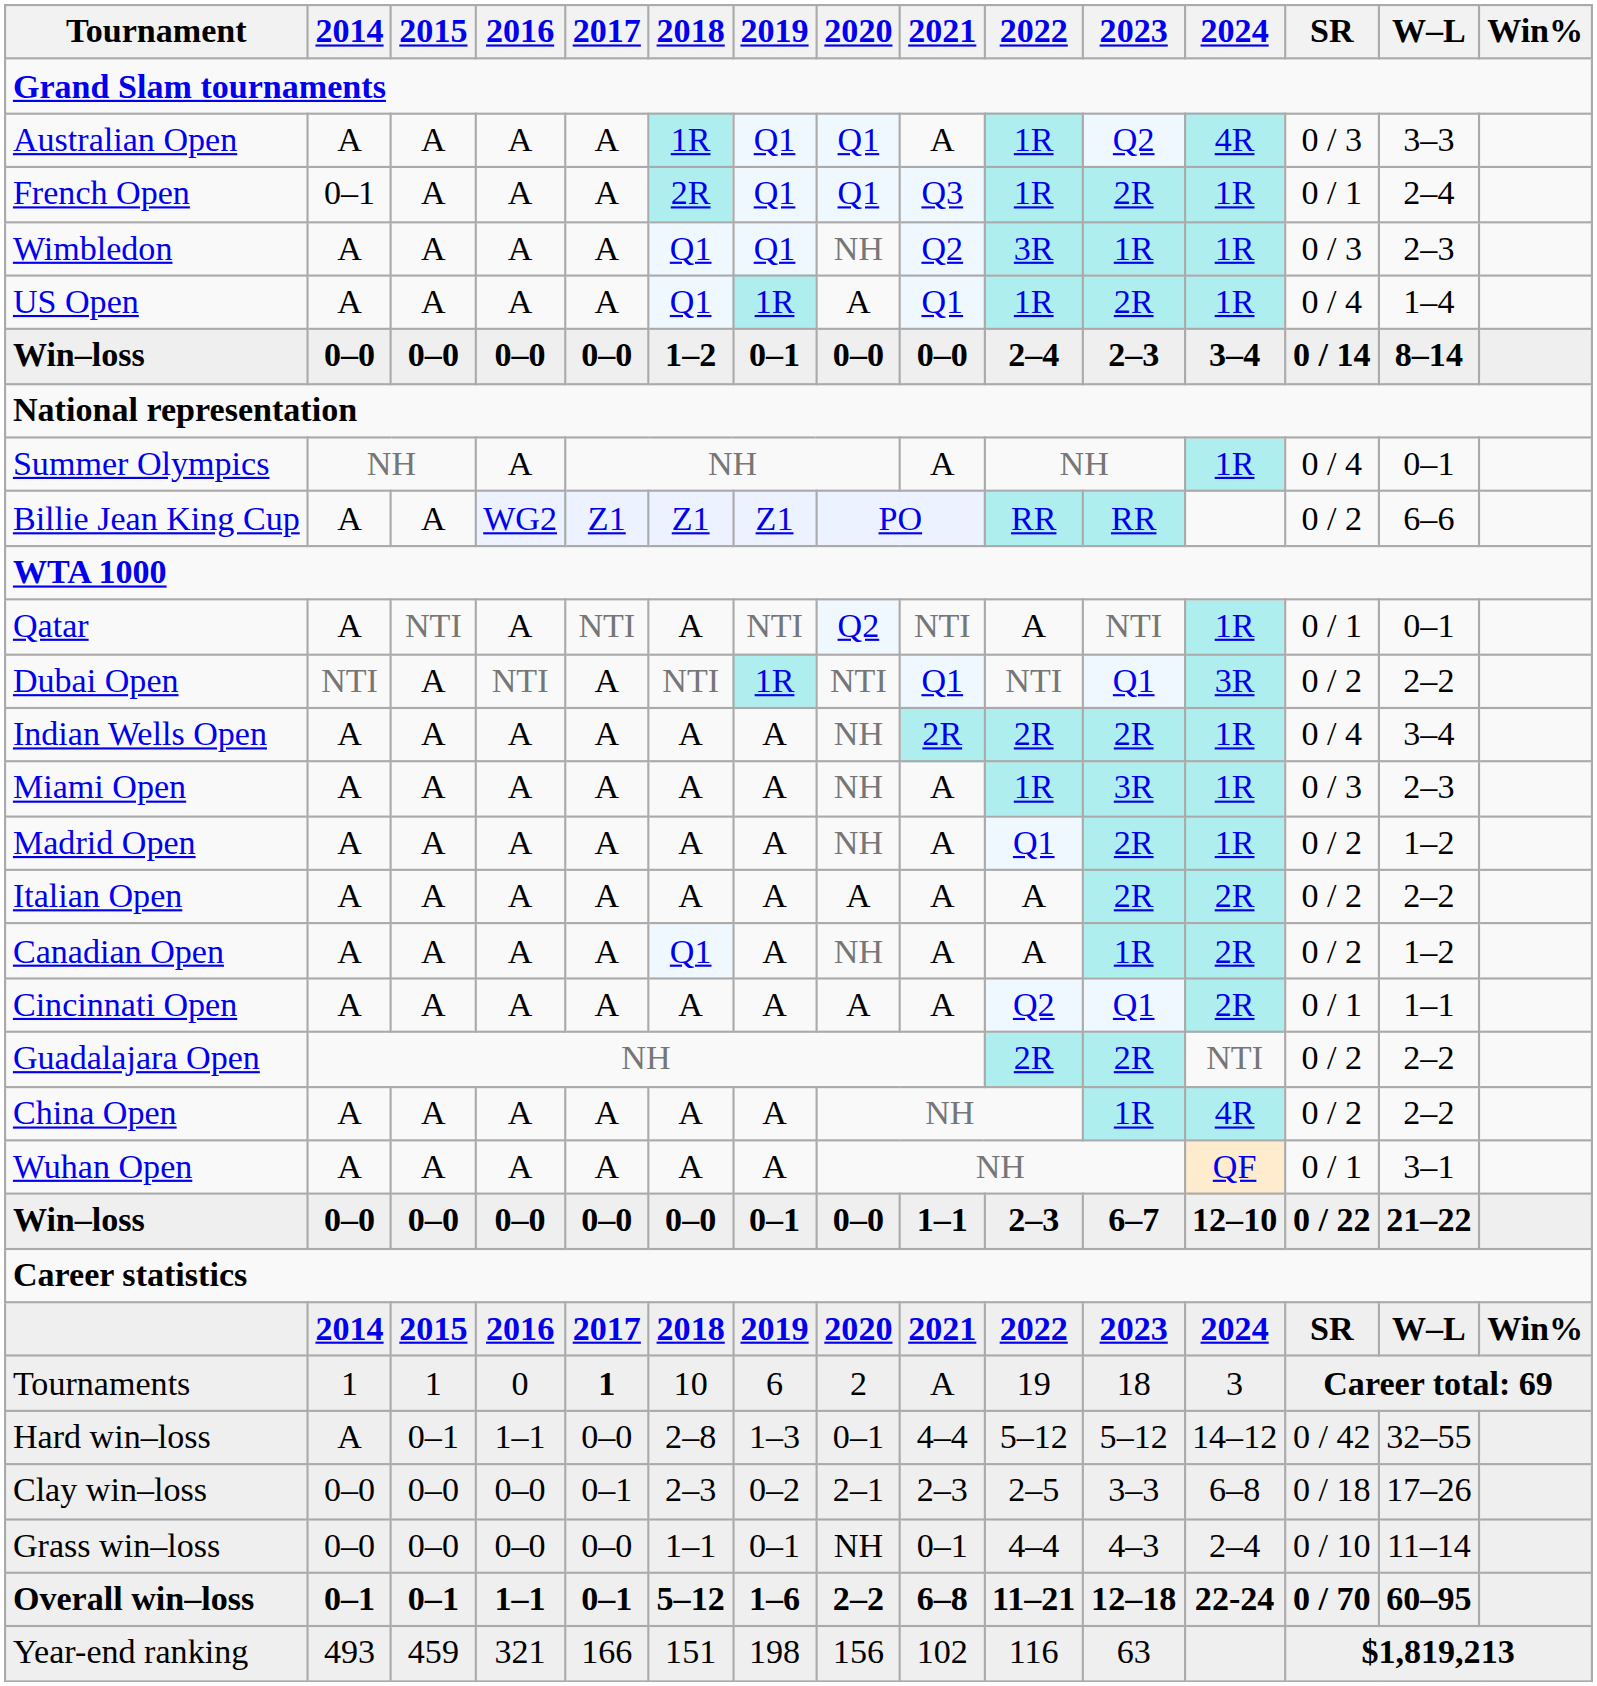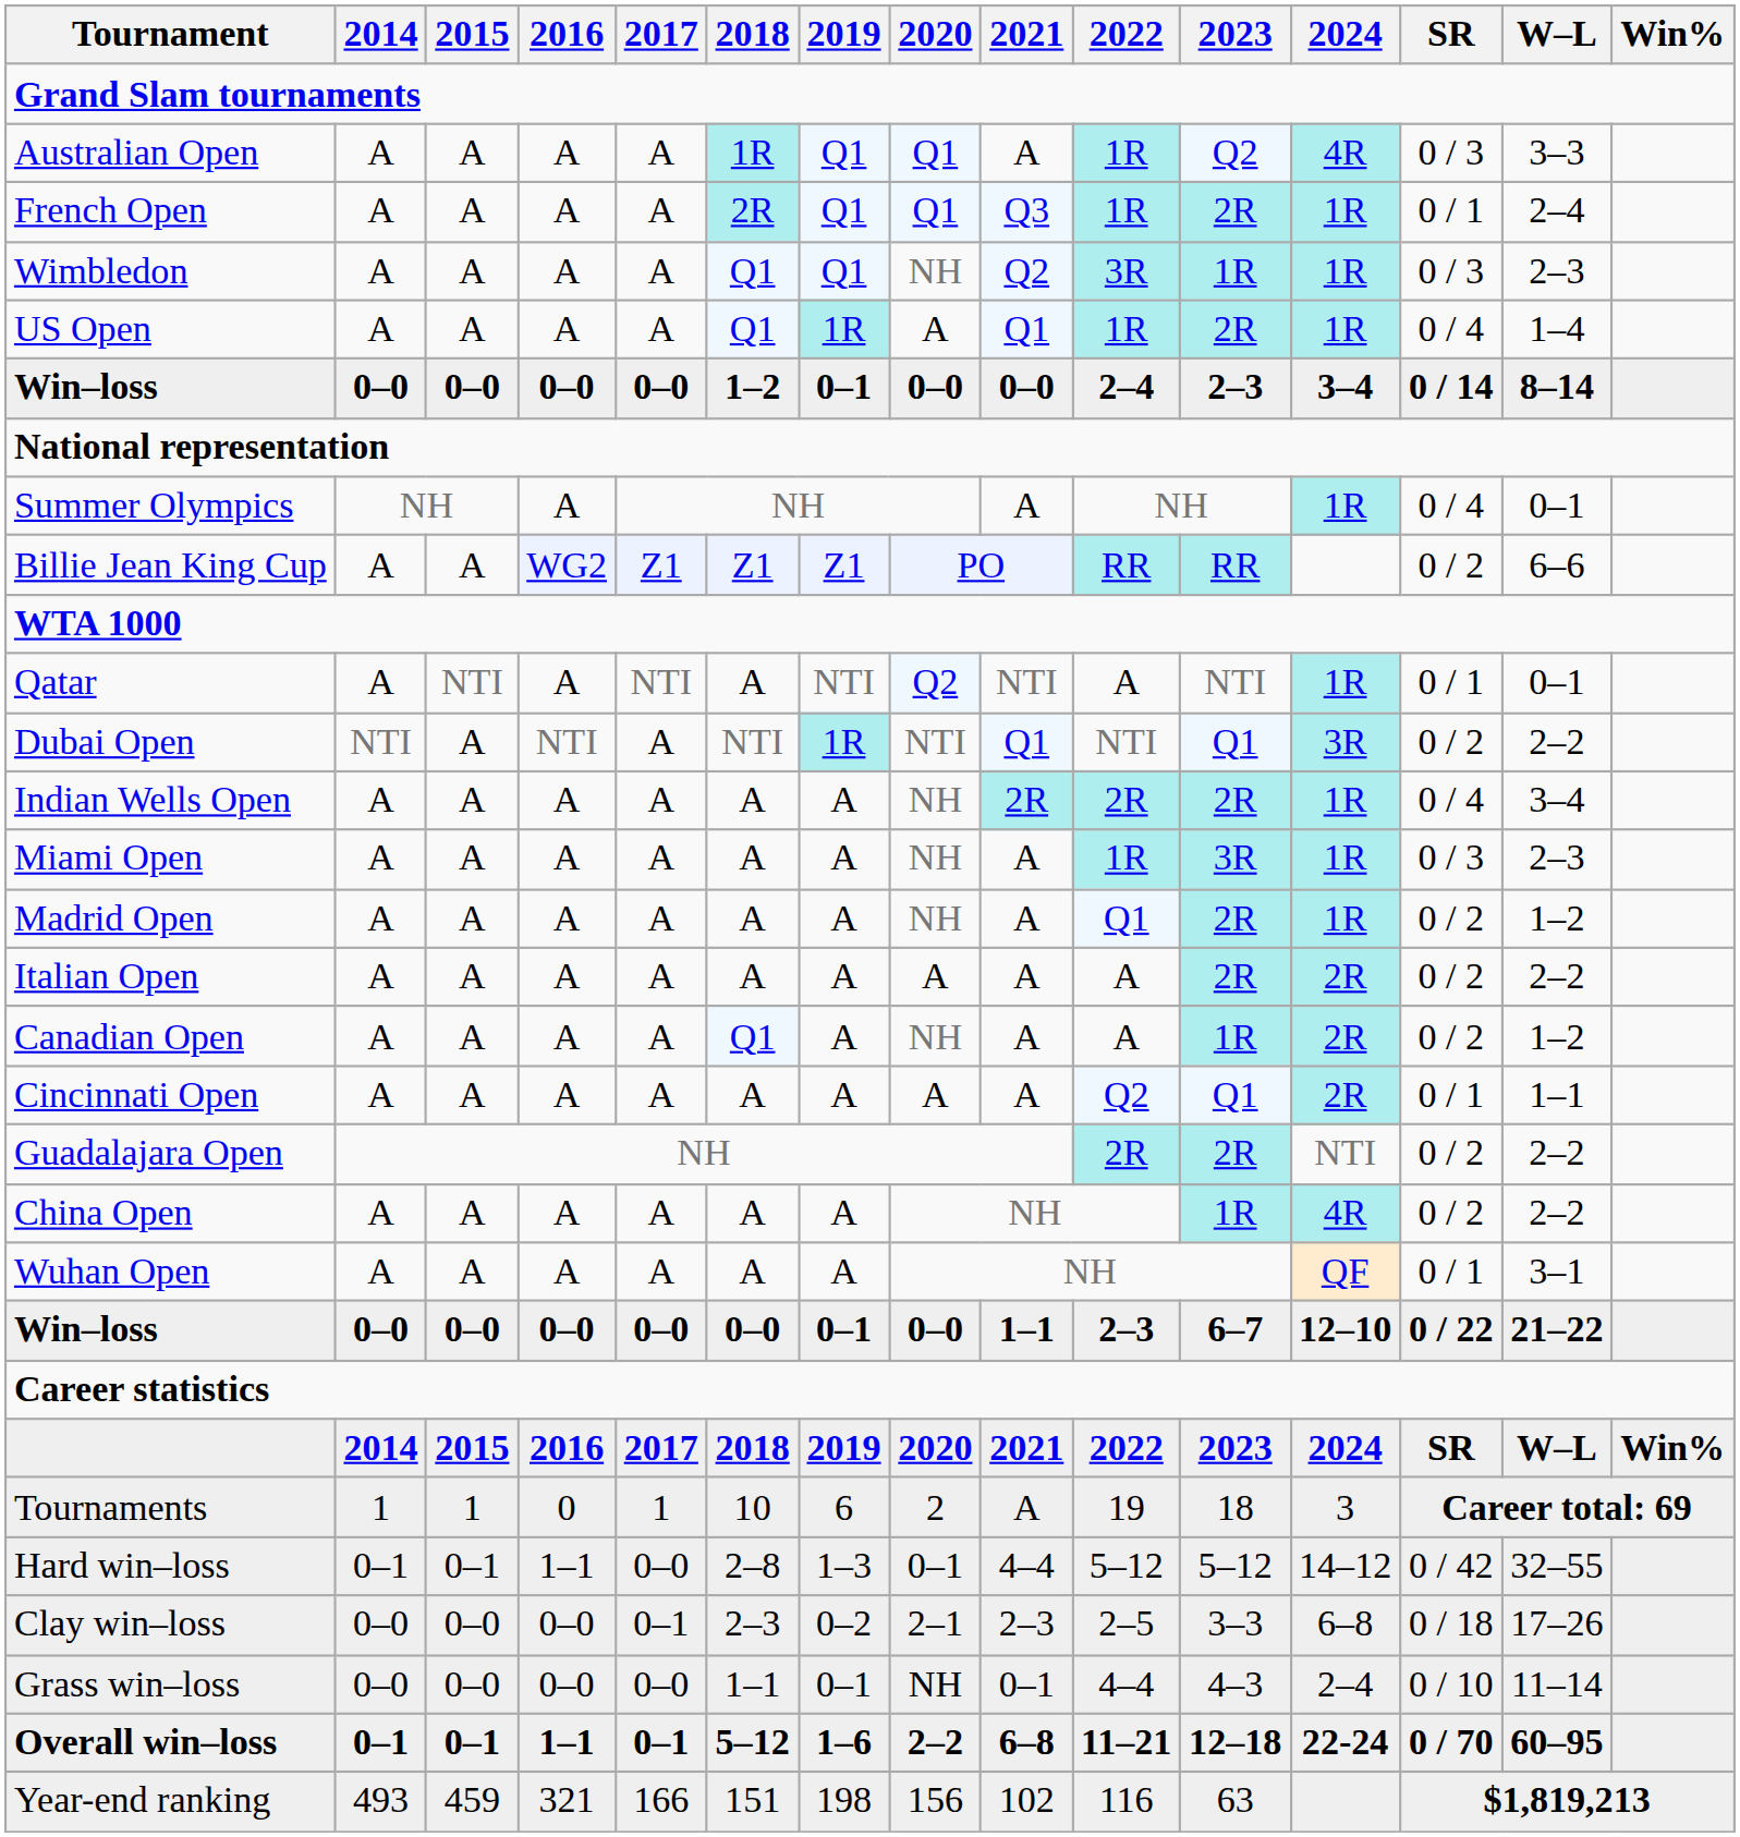 <table class=wikitable style=text-align:center;>
 <tr>
 <th>Tournament</th>
 <th><a href='#'>2014</a></th>
 <th><a href='#'>2015</a></th>
 <th><a href='#'>2016</a></th>
 <th><a href='#'>2017</a></th>
 <th><a href='#'>2018</a></th>
 <th><a href='#'>2019</a></th>
 <th><a href='#'>2020</a></th>
 <th><a href='#'>2021</a></th>
 <th><a href='#'>2022</a></th>
 <th><a href='#'>2023</a></th>
 <th><a href='#'>2024</a></th>
 <th>SR</th>
 <th>W–L</th>
 <th>Win%</th>
 </tr>
 <tr>
 <td colspan="15" style="text-align:left"><strong><a href='#'>Grand Slam tournaments</a></strong></td>
 </tr>
 <tr>
 <td style=text-align:left><a href='#'>Australian Open</a></td>
 <td>A</td>
 <td>A</td>
 <td>A</td>
 <td>A</td>
 <td style=background:#afeeee><a href='#'>1R</a></td>
 <td style=background:#f0f8ff><a href='#'>Q1</a></td>
 <td style=background:#f0f8ff><a href='#'>Q1</a></td>
 <td>A</td>
 <td style=background:#afeeee><a href='#'>1R</a></td>
 <td style=background:#f0f8ff><a href='#'>Q2</a></td>
 <td style=background:#afeeee><a href='#'>4R</a></td>
 <td>0 / 3</td>
 <td>3–3</td>
 <td></td>
 </tr>
 <tr>
 <td style=text-align:left;><a href='#'>French Open</a></td>
-<td>0–1</td>
+<td>A</td>
 <td>A</td>
 <td>A</td>
 <td>A</td>
 <td style=background:#afeeee><a href='#'>2R</a></td>
 <td style=background:#f0f8ff><a href='#'>Q1</a></td>
 <td style=background:#f0f8ff><a href='#'>Q1</a></td>
 <td style=background:#f0f8ff><a href='#'>Q3</a></td>
 <td style=background:#afeeee><a href='#'>1R</a></td>
 <td style=background:#afeeee><a href='#'>2R</a></td>
 <td style=background:#afeeee><a href='#'>1R</a></td>
 <td>0 / 1</td>
 <td>2–4</td>
 <td></td>
 </tr>
 <tr>
 <td style=text-align:left><a href='#'>Wimbledon</a></td>
 <td>A</td>
 <td>A</td>
 <td>A</td>
 <td>A</td>
 <td style=background:#f0f8ff><a href='#'>Q1</a></td>
 <td style=background:#f0f8ff><a href='#'>Q1</a></td>
 <td style=color:#767676;>NH</td>
 <td style=background:#f0f8ff><a href='#'>Q2</a></td>
 <td style=background:#afeeee><a href='#'>3R</a></td>
 <td style=background:#afeeee><a href='#'>1R</a></td>
 <td style=background:#afeeee><a href='#'>1R</a></td>
 <td>0 / 3</td>
 <td>2–3</td>
 <td></td>
 </tr>
 <tr>
 <td style=text-align:left><a href='#'>US Open</a></td>
 <td>A</td>
 <td>A</td>
 <td>A</td>
 <td>A</td>
 <td style=background:#f0f8ff><a href='#'>Q1</a></td>
 <td style=background:#afeeee><a href='#'>1R</a></td>
 <td>A</td>
 <td style=background:#f0f8ff><a href='#'>Q1</a></td>
 <td style=background:#afeeee><a href='#'>1R</a></td>
 <td style=background:#afeeee><a href='#'>2R</a></td>
 <td style=background:#afeeee><a href='#'>1R</a></td>
 <td>0 / 4</td>
 <td>1–4</td>
 <td></td>
 </tr>
 <tr style=background:#efefef;font-weight:bold;>
 <td style=text-align:left>Win–loss</td>
 <td>0–0</td>
 <td>0–0</td>
 <td>0–0</td>
 <td>0–0</td>
 <td>1–2</td>
 <td>0–1</td>
 <td>0–0</td>
 <td>0–0</td>
 <td>2–4</td>
 <td>2–3</td>
 <td>3–4</td>
 <td>0 / 14</td>
 <td>8–14</td>
 <td></td>
 </tr>
 <tr>
 <td colspan="15" style="text-align:left"><strong>National representation</strong></td>
 </tr>
 <tr>
 <td style=text-align:left><a href='#'>Summer Olympics</a></td>
 <td colspan=2 style=color:#767676>NH</td>
 <td>A</td>
 <td colspan=4 style=color:#767676>NH</td>
 <td>A</td>
 <td colspan=2 style=color:#767676>NH</td>
 <td style=background:#afeeee><a href='#'>1R</a></td>
 <td>0 / 4</td>
 <td>0–1</td>
 <td></td>
 </tr>
 <tr>
 <td style=text-align:left><a href='#'>Billie Jean King Cup</a></td>
 <td>A</td>
 <td>A</td>
 <td style=background:#ecf2ff><a href='#'>WG2</a></td>
 <td style=background:#ecf2ff><a href='#'>Z1</a></td>
 <td style=background:#ecf2ff><a href='#'>Z1</a></td>
 <td style=background:#ecf2ff><a href='#'>Z1</a></td>
 <td colspan=2 style=background:#ecf2ff><a href='#'>PO</a></td>
 <td style=background:#afeeee><a href='#'>RR</a></td>
 <td style=background:#afeeee><a href='#'>RR</a></td>
 <td></td>
 <td>0 / 2</td>
 <td>6–6</td>
 <td></td>
 </tr>
 <tr>
 <td colspan="15" style="text-align:left"><strong><a href='#'>WTA 1000</a></strong></td>
 </tr>
 <tr>
 <td style=text-align:left><a href='#'>Qatar</a></td>
 <td>A</td>
 <td style=color:#767676>NTI</td>
 <td>A</td>
 <td style=color:#767676>NTI</td>
 <td>A</td>
 <td style=color:#767676>NTI</td>
 <td style=background:#f0f8ff><a href='#'>Q2</a></td>
 <td style=color:#767676>NTI</td>
 <td>A</td>
 <td style=color:#767676>NTI</td>
 <td style=background:#afeeee><a href='#'>1R</a></td>
 <td>0 / 1</td>
 <td>0–1</td>
 <td></td>
 </tr>
 <tr>
 <td style=text-align:left><a href='#'>Dubai Open</a></td>
 <td style=color:#767676>NTI</td>
 <td>A</td>
 <td style=color:#767676>NTI</td>
 <td>A</td>
 <td style=color:#767676>NTI</td>
 <td style=background:#afeeee><a href='#'>1R</a></td>
 <td style=color:#767676>NTI</td>
 <td style=background:#f0f8ff><a href='#'>Q1</a></td>
 <td style=color:#767676>NTI</td>
 <td style=background:#f0f8ff><a href='#'>Q1</a></td>
 <td style=background:#afeeee><a href='#'>3R</a></td>
 <td>0 / 2</td>
 <td>2–2</td>
 <td></td>
 </tr>
 <tr>
 <td style=text-align:left><a href='#'>Indian Wells Open</a></td>
 <td>A</td>
 <td>A</td>
 <td>A</td>
 <td>A</td>
 <td>A</td>
 <td>A</td>
 <td style=color:#767676>NH</td>
 <td style=background:#afeeee><a href='#'>2R</a></td>
 <td style=background:#afeeee><a href='#'>2R</a></td>
 <td style=background:#afeeee><a href='#'>2R</a></td>
 <td style=background:#afeeee><a href='#'>1R</a></td>
 <td>0 / 4</td>
 <td>3–4</td>
 <td></td>
 </tr>
 <tr>
 <td style=text-align:left><a href='#'>Miami Open</a></td>
 <td>A</td>
 <td>A</td>
 <td>A</td>
 <td>A</td>
 <td>A</td>
 <td>A</td>
 <td style=color:#767676>NH</td>
 <td>A</td>
 <td style=background:#afeeee><a href='#'>1R</a></td>
 <td style=background:#afeeee><a href='#'>3R</a></td>
 <td style=background:#afeeee><a href='#'>1R</a></td>
 <td>0 / 3</td>
 <td>2–3</td>
 <td></td>
 </tr>
 <tr>
 <td style=text-align:left><a href='#'>Madrid Open</a></td>
 <td>A</td>
 <td>A</td>
 <td>A</td>
 <td>A</td>
 <td>A</td>
 <td>A</td>
 <td style=color:#767676>NH</td>
 <td>A</td>
 <td style=background:#f0f8ff><a href='#'>Q1</a></td>
 <td style=background:#afeeee><a href='#'>2R</a></td>
 <td style=background:#afeeee><a href='#'>1R</a></td>
 <td>0 / 2</td>
 <td>1–2</td>
 <td></td>
 </tr>
 <tr>
 <td style=text-align:left><a href='#'>Italian Open</a></td>
 <td>A</td>
 <td>A</td>
 <td>A</td>
 <td>A</td>
 <td>A</td>
 <td>A</td>
 <td>A</td>
 <td>A</td>
 <td>A</td>
 <td style=background:#afeeee><a href='#'>2R</a></td>
 <td style=background:#afeeee><a href='#'>2R</a></td>
 <td>0 / 2</td>
 <td>2–2</td>
 <td></td>
 </tr>
 <tr>
 <td style=text-align:left><a href='#'>Canadian Open</a></td>
 <td>A</td>
 <td>A</td>
 <td>A</td>
 <td>A</td>
 <td style=background:#f0f8ff><a href='#'>Q1</a></td>
 <td>A</td>
 <td style=color:#767676>NH</td>
 <td>A</td>
 <td>A</td>
 <td style=background:#afeeee><a href='#'>1R</a></td>
 <td style=background:#afeeee><a href='#'>2R</a></td>
 <td>0 / 2</td>
 <td>1–2</td>
 <td></td>
 </tr>
 <tr>
 <td style=text-align:left><a href='#'>Cincinnati Open</a></td>
 <td>A</td>
 <td>A</td>
 <td>A</td>
 <td>A</td>
 <td>A</td>
 <td>A</td>
 <td>A</td>
 <td>A</td>
 <td style=background:#f0f8ff><a href='#'>Q2</a></td>
 <td style=background:#f0f8ff><a href='#'>Q1</a></td>
 <td style=background:#afeeee><a href='#'>2R</a></td>
 <td>0 / 1</td>
 <td>1–1</td>
 <td></td>
 </tr>
 <tr>
 <td style=text-align:left><a href='#'>Guadalajara Open</a></td>
 <td colspan=8 style=color:#767676>NH</td>
 <td style=background:#afeeee><a href='#'>2R</a></td>
 <td style=background:#afeeee><a href='#'>2R</a></td>
 <td style=color:#767676>NTI</td>
 <td>0 / 2</td>
 <td>2–2</td>
 <td></td>
 </tr>
 <tr>
 <td style=text-align:left><a href='#'>China Open</a></td>
 <td>A</td>
 <td>A</td>
 <td>A</td>
 <td>A</td>
 <td>A</td>
 <td>A</td>
 <td colspan=3 style=color:#767676>NH</td>
 <td style=background:#afeeee><a href='#'>1R</a></td>
 <td style=background:#afeeee><a href='#'>4R</a></td>
 <td>0 / 2</td>
 <td>2–2</td>
 <td></td>
 </tr>
 <tr>
 <td style=text-align:left><a href='#'>Wuhan Open</a></td>
 <td>A</td>
 <td>A</td>
 <td>A</td>
 <td>A</td>
 <td>A</td>
 <td>A</td>
 <td colspan=4 style=color:#767676>NH</td>
 <td bgcolor=ffebcd><a href='#'>QF</a></td>
 <td>0 / 1</td>
 <td>3–1</td>
 <td></td>
 </tr>
 <tr style=background:#efefef;font-weight:bold;>
 <td style=text-align:left>Win–loss</td>
 <td>0–0</td>
 <td>0–0</td>
 <td>0–0</td>
 <td>0–0</td>
 <td>0–0</td>
 <td>0–1</td>
 <td>0–0</td>
 <td>1–1</td>
 <td>2–3</td>
 <td>6–7</td>
 <td>12–10</td>
 <td>0 / 22</td>
 <td>21–22</td>
 <td></td>
 </tr>
 <tr>
 <td colspan="15" style="text-align:left"><strong>Career statistics</strong></td>
 </tr>
 <tr style=background:#efefef;font-weight:bold;>
 <td></td>
 <td><a href='#'>2014</a></td>
 <td><a href='#'>2015</a></td>
 <td><a href='#'>2016</a></td>
 <td><a href='#'>2017</a></td>
 <td><a href='#'>2018</a></td>
 <td><a href='#'>2019</a></td>
 <td><a href='#'>2020</a></td>
 <td><a href='#'>2021</a></td>
 <td><a href='#'>2022</a></td>
 <td><a href='#'>2023</a></td>
 <td><a href='#'>2024</a></td>
 <td>SR</td>
 <td>W–L</td>
 <td>Win%</td>
 </tr>
 <tr style=background:#efefef;>
 <td style=text-align:left>Tournaments</td>
 <td>1</td>
 <td>1</td>
 <td>0</td>
-<td><strong>1</strong></td>
+<td>1</td>
 <td>10</td>
 <td>6</td>
 <td>2</td>
 <td>A</td>
 <td>19</td>
 <td>18</td>
 <td>3</td>
 <td colspan="3"><strong>Career total: 69</strong></td>
 </tr>
 <tr style=background:#efefef>
 <td style=text-align:left>Hard win–loss</td>
-<td>A</td>
+<td>0–1</td>
 <td>0–1</td>
 <td>1–1</td>
 <td>0–0</td>
 <td>2–8</td>
 <td>1–3</td>
 <td>0–1</td>
 <td>4–4</td>
 <td>5–12</td>
 <td>5–12</td>
 <td>14–12</td>
 <td>0 / 42</td>
 <td>32–55</td>
 <td></td>
 </tr>
 <tr style=background:#efefef>
 <td style=text-align:left>Clay win–loss</td>
 <td>0–0</td>
 <td>0–0</td>
 <td>0–0</td>
 <td>0–1</td>
 <td>2–3</td>
 <td>0–2</td>
 <td>2–1</td>
 <td>2–3</td>
 <td>2–5</td>
 <td>3–3</td>
 <td>6–8</td>
 <td>0 / 18</td>
 <td>17–26</td>
 <td></td>
 </tr>
 <tr style=background:#efefef>
 <td style=text-align:left>Grass win–loss</td>
 <td>0–0</td>
 <td>0–0</td>
 <td>0–0</td>
 <td>0–0</td>
 <td>1–1</td>
 <td>0–1</td>
 <td>NH</td>
 <td>0–1</td>
 <td>4–4</td>
 <td>4–3</td>
 <td>2–4</td>
 <td>0 / 10</td>
 <td>11–14</td>
 <td></td>
 </tr>
 <tr style=background:#efefef;font-weight:bold;>
 <td style=text-align:left;>Overall win–loss</td>
 <td>0–1</td>
 <td>0–1</td>
 <td>1–1</td>
 <td>0–1</td>
 <td>5–12</td>
 <td>1–6</td>
 <td>2–2</td>
 <td>6–8</td>
 <td>11–21</td>
 <td>12–18</td>
 <td>22-24</td>
 <td>0 / 70</td>
 <td>60–95</td>
 <td></td>
 </tr>
 <tr style=background:#efefef;>
 <td style=text-align:left>Year-end ranking</td>
 <td>493</td>
 <td>459</td>
 <td>321</td>
 <td>166</td>
 <td>151</td>
 <td>198</td>
 <td>156</td>
 <td>102</td>
 <td>116</td>
 <td>63</td>
 <td></td>
 <td colspan="3"><strong>$1,819,213</strong></td>
 </tr>
 </table>
